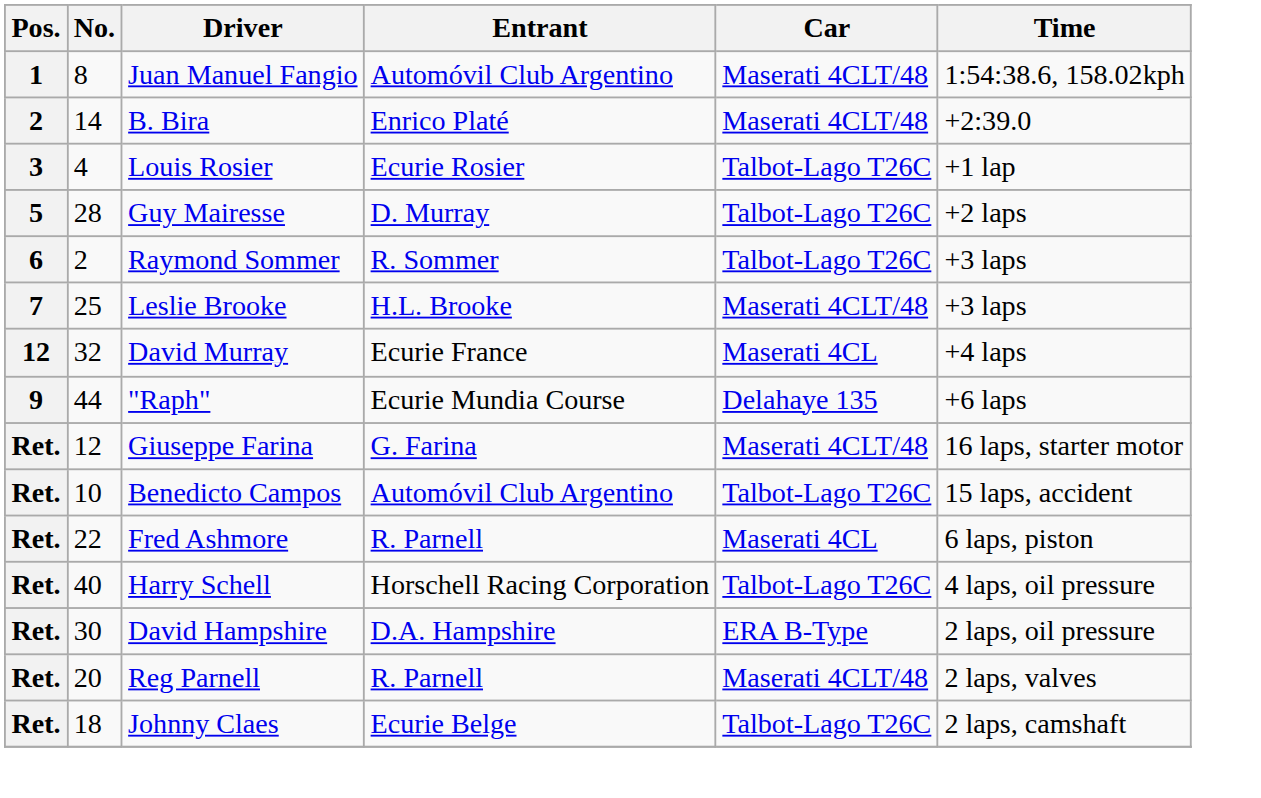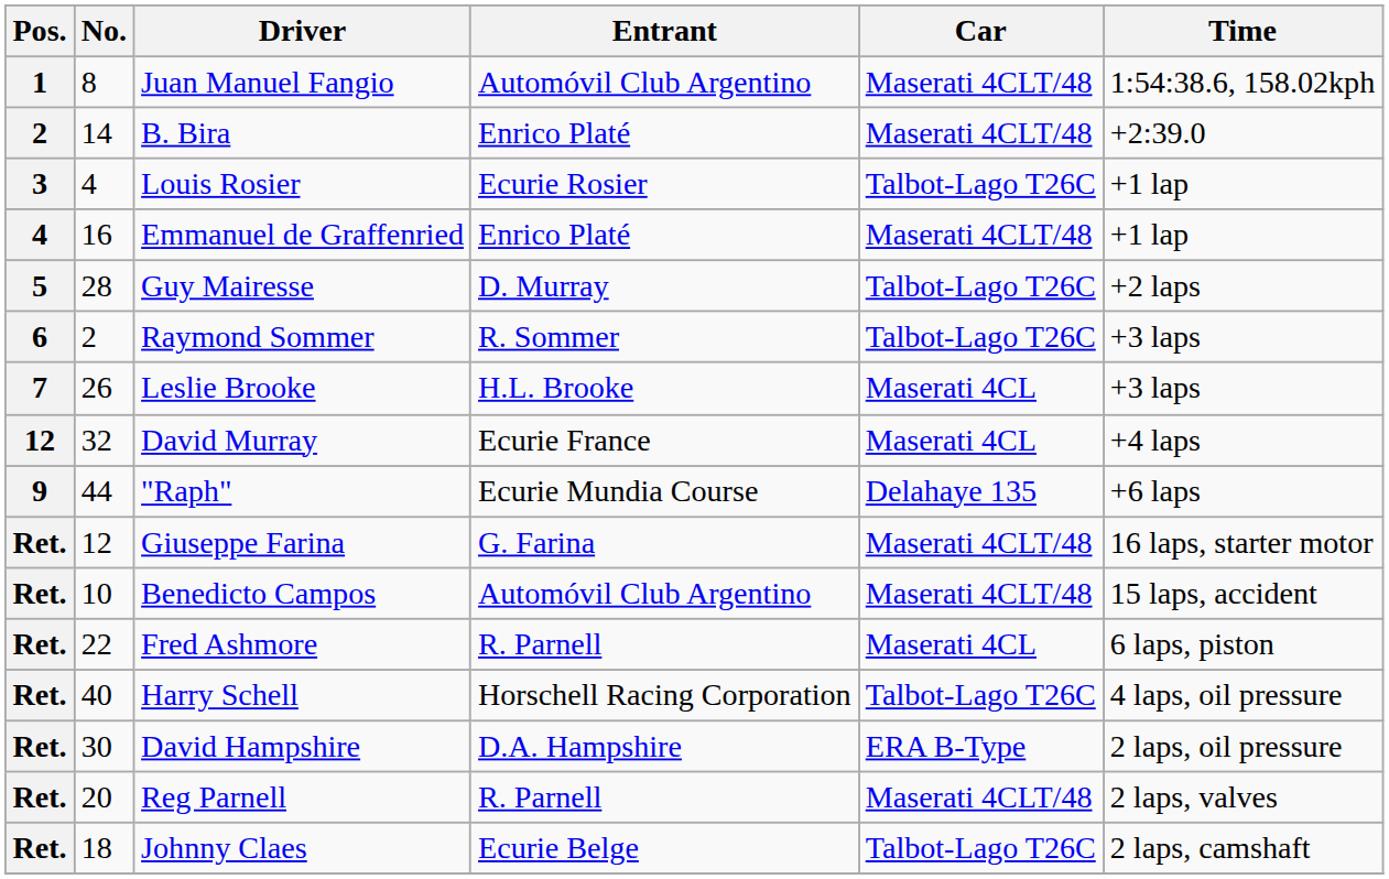 <table class="wikitable" style="font-size: 95%;">
 <tr>
 <th>Pos.</th>
 <th>No.</th>
 <th>Driver</th>
 <th>Entrant</th>
 <th>Car</th>
 <th>Time</th>
 </tr>
 <tr>
 <th>1</th>
 <td>8</td>
 <td> <a href='#'>Juan Manuel Fangio</a></td>
 <td><a href='#'>Automóvil Club Argentino</a></td>
 <td><a href='#'>Maserati 4CLT/48</a></td>
 <td>1:54:38.6, 158.02kph</td>
 </tr>
 <tr>
 <th>2</th>
 <td>14</td>
 <td> <a href='#'>B. Bira</a></td>
 <td><a href='#'>Enrico Platé</a></td>
 <td><a href='#'>Maserati 4CLT/48</a></td>
 <td>+2:39.0</td>
 </tr>
 <tr>
 <th>3</th>
 <td>4</td>
 <td> <a href='#'>Louis Rosier</a></td>
 <td><a href='#'>Ecurie Rosier</a></td>
 <td><a href='#'>Talbot-Lago T26C</a></td>
 <td>+1 lap</td>
 </tr>
 <tr>
+<th>4</th>
+<td>16</td>
+<td> <a href='#'>Emmanuel de Graffenried</a></td>
+<td><a href='#'>Enrico Platé</a></td>
+<td><a href='#'>Maserati 4CLT/48</a></td>
+<td>+1 lap</td>
+</tr>
+<tr>
 <th>5</th>
 <td>28</td>
 <td> <a href='#'>Guy Mairesse</a></td>
 <td><a href='#'>D. Murray</a></td>
 <td><a href='#'>Talbot-Lago T26C</a></td>
 <td>+2 laps</td>
 </tr>
 <tr>
 <th>6</th>
 <td>2</td>
 <td> <a href='#'>Raymond Sommer</a></td>
 <td><a href='#'>R. Sommer</a></td>
 <td><a href='#'>Talbot-Lago T26C</a></td>
 <td>+3 laps</td>
 </tr>
 <tr>
 <th>7</th>
-<td>25</td>
+<td>26</td>
 <td> <a href='#'>Leslie Brooke</a></td>
 <td><a href='#'>H.L. Brooke</a></td>
-<td><a href='#'>Maserati 4CLT/48</a></td>
+<td><a href='#'>Maserati 4CL</a></td>
 <td>+3 laps</td>
 </tr>
 <tr>
 <th>12</th>
 <td>32</td>
 <td> <a href='#'>David Murray</a></td>
 <td>Ecurie France</td>
 <td><a href='#'>Maserati 4CL</a></td>
 <td>+4 laps</td>
 </tr>
 <tr>
 <th>9</th>
 <td>44</td>
 <td> <a href='#'>"Raph"</a></td>
 <td>Ecurie Mundia Course</td>
 <td><a href='#'>Delahaye 135</a></td>
 <td>+6 laps</td>
 </tr>
 <tr>
 <th>Ret.</th>
 <td>12</td>
 <td> <a href='#'>Giuseppe Farina</a></td>
 <td><a href='#'>G. Farina</a></td>
 <td><a href='#'>Maserati 4CLT/48</a></td>
 <td>16 laps, starter motor</td>
 </tr>
 <tr>
 <th>Ret.</th>
 <td>10</td>
 <td> <a href='#'>Benedicto Campos</a></td>
 <td><a href='#'>Automóvil Club Argentino</a></td>
-<td><a href='#'>Talbot-Lago T26C</a></td>
+<td><a href='#'>Maserati 4CLT/48</a></td>
 <td>15 laps, accident</td>
 </tr>
 <tr>
 <th>Ret.</th>
 <td>22</td>
 <td> <a href='#'>Fred Ashmore</a></td>
 <td><a href='#'>R. Parnell</a></td>
 <td><a href='#'>Maserati 4CL</a></td>
 <td>6 laps, piston</td>
 </tr>
 <tr>
 <th>Ret.</th>
 <td>40</td>
 <td> <a href='#'>Harry Schell</a></td>
 <td>Horschell Racing Corporation</td>
 <td><a href='#'>Talbot-Lago T26C</a></td>
 <td>4 laps, oil pressure</td>
 </tr>
 <tr>
 <th>Ret.</th>
 <td>30</td>
 <td> <a href='#'>David Hampshire</a></td>
 <td><a href='#'>D.A. Hampshire</a></td>
 <td><a href='#'>ERA B-Type</a></td>
 <td>2 laps, oil pressure</td>
 </tr>
 <tr>
 <th>Ret.</th>
 <td>20</td>
 <td> <a href='#'>Reg Parnell</a></td>
 <td><a href='#'>R. Parnell</a></td>
 <td><a href='#'>Maserati 4CLT/48</a></td>
 <td>2 laps, valves</td>
 </tr>
 <tr>
 <th>Ret.</th>
 <td>18</td>
 <td> <a href='#'>Johnny Claes</a></td>
 <td><a href='#'>Ecurie Belge</a></td>
 <td><a href='#'>Talbot-Lago T26C</a></td>
 <td>2 laps, camshaft</td>
 </tr>
 <tr>
 </tr>
 </table>
